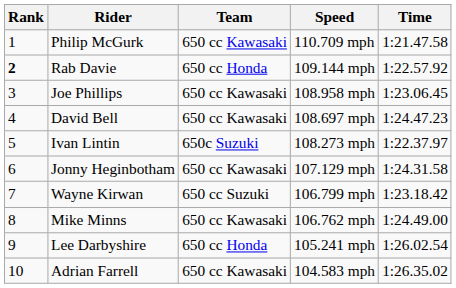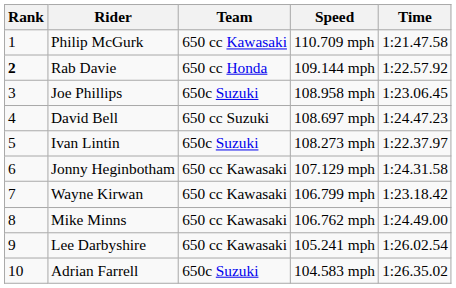 <table class="wikitable" style="font-size: 95%;">
 <tr style="background:#efefef;">
 <th>Rank</th>
 <th>Rider</th>
 <th>Team</th>
 <th>Speed</th>
 <th>Time</th>
 </tr>
 <tr>
 <td>1</td>
 <td> Philip McGurk</td>
 <td>650 cc <a href='#'>Kawasaki</a></td>
 <td>110.709 mph</td>
 <td>1:21.47.58</td>
 </tr>
 <tr>
 <td><strong>2</strong></td>
 <td> Rab Davie</td>
 <td>650 cc <a href='#'>Honda</a></td>
 <td>109.144 mph</td>
 <td>1:22.57.92</td>
 </tr>
 <tr>
 <td>3</td>
 <td> Joe Phillips</td>
-<td>650 cc Kawasaki</td>
+<td>650c <a href='#'>Suzuki</a></td>
 <td>108.958 mph</td>
 <td>1:23.06.45</td>
 </tr>
 <tr>
 <td>4</td>
 <td> David Bell</td>
-<td>650 cc Kawasaki</td>
+<td>650 cc Suzuki</td>
 <td>108.697 mph</td>
 <td>1:24.47.23</td>
 </tr>
 <tr>
 <td>5</td>
 <td>  Ivan Lintin</td>
 <td>650c <a href='#'>Suzuki</a></td>
 <td>108.273 mph</td>
 <td>1:22.37.97</td>
 </tr>
 <tr>
 <td>6</td>
 <td> Jonny Heginbotham</td>
 <td>650 cc Kawasaki</td>
 <td>107.129 mph</td>
 <td>1:24.31.58</td>
 </tr>
 <tr>
 <td>7</td>
 <td> Wayne Kirwan</td>
-<td>650 cc Suzuki</td>
+<td>650 cc Kawasaki</td>
 <td>106.799 mph</td>
 <td>1:23.18.42</td>
 </tr>
 <tr>
 <td>8</td>
 <td> Mike Minns</td>
 <td>650 cc Kawasaki</td>
 <td>106.762 mph</td>
 <td>1:24.49.00</td>
 </tr>
 <tr>
 <td>9</td>
 <td> Lee Darbyshire</td>
-<td>650 cc <a href='#'>Honda</a></td>
+<td>650 cc Kawasaki</td>
 <td>105.241 mph</td>
 <td>1:26.02.54</td>
 </tr>
 <tr>
 <td>10</td>
 <td> Adrian Farrell</td>
-<td>650 cc Kawasaki</td>
+<td>650c <a href='#'>Suzuki</a></td>
 <td>104.583 mph</td>
 <td>1:26.35.02</td>
 </tr>
 </table>
